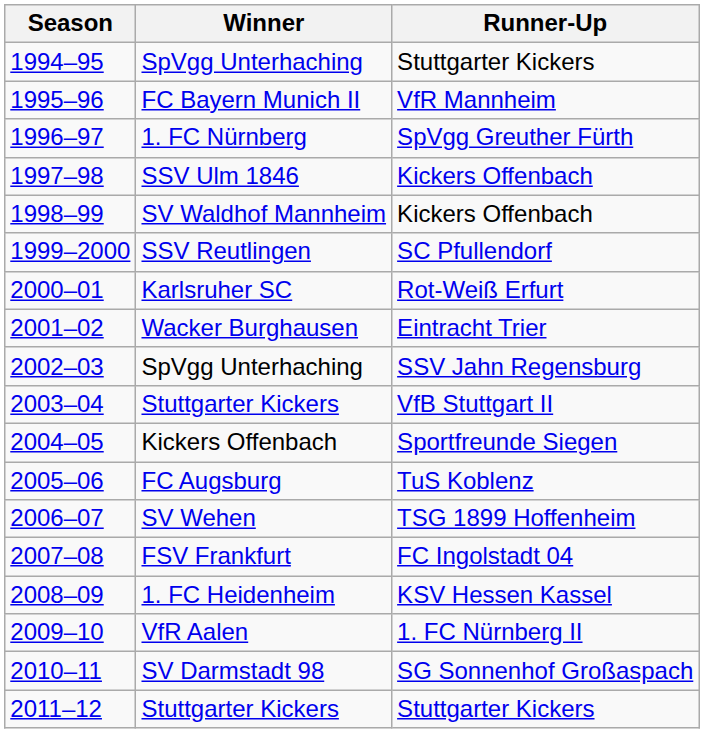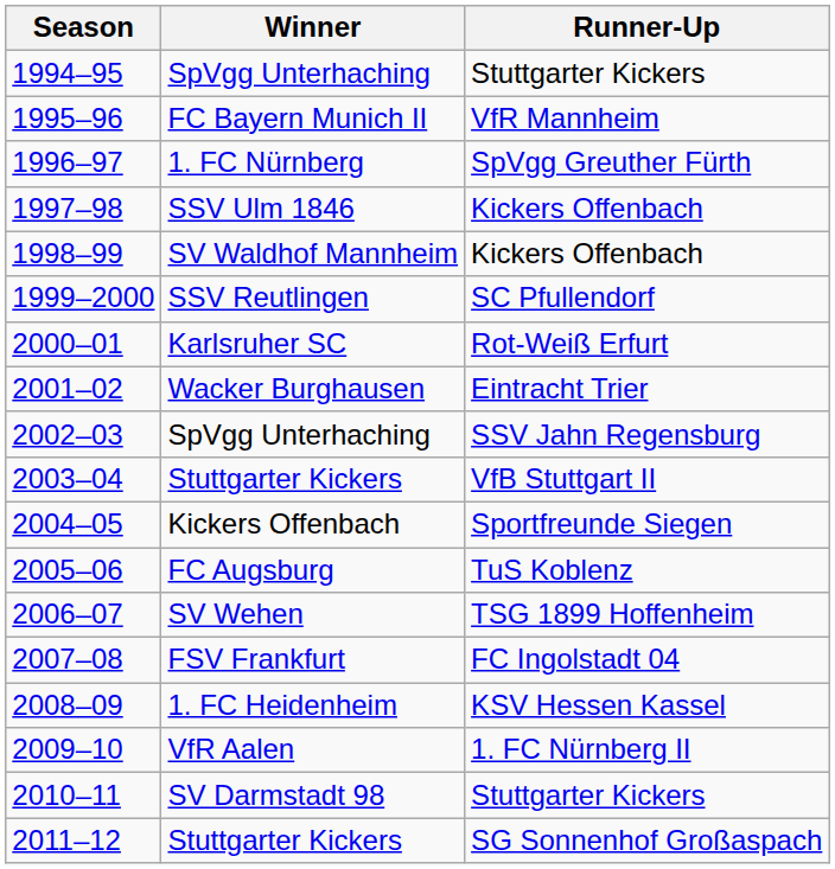 <table class="wikitable">
 <tr>
 <th>Season</th>
 <th>Winner</th>
 <th>Runner-Up</th>
 </tr>
 <tr>
 <td><a href='#'>1994–95</a></td>
 <td><a href='#'>SpVgg Unterhaching</a></td>
 <td>Stuttgarter Kickers</td>
 </tr>
 <tr>
 <td><a href='#'>1995–96</a></td>
 <td><a href='#'>FC Bayern Munich II</a></td>
 <td><a href='#'>VfR Mannheim</a></td>
 </tr>
 <tr>
 <td><a href='#'>1996–97</a></td>
 <td><a href='#'>1. FC Nürnberg</a></td>
 <td><a href='#'>SpVgg Greuther Fürth</a></td>
 </tr>
 <tr>
 <td><a href='#'>1997–98</a></td>
 <td><a href='#'>SSV Ulm 1846</a></td>
 <td><a href='#'>Kickers Offenbach</a></td>
 </tr>
 <tr>
 <td><a href='#'>1998–99</a></td>
 <td><a href='#'>SV Waldhof Mannheim</a></td>
 <td>Kickers Offenbach</td>
 </tr>
 <tr>
 <td><a href='#'>1999–2000</a></td>
 <td><a href='#'>SSV Reutlingen</a></td>
 <td><a href='#'>SC Pfullendorf</a></td>
 </tr>
 <tr>
 <td><a href='#'>2000–01</a></td>
 <td><a href='#'>Karlsruher SC</a></td>
 <td><a href='#'>Rot-Weiß Erfurt</a></td>
 </tr>
 <tr>
 <td><a href='#'>2001–02</a></td>
 <td><a href='#'>Wacker Burghausen</a></td>
 <td><a href='#'>Eintracht Trier</a></td>
 </tr>
 <tr>
 <td><a href='#'>2002–03</a></td>
 <td>SpVgg Unterhaching</td>
 <td><a href='#'>SSV Jahn Regensburg</a></td>
 </tr>
 <tr>
 <td><a href='#'>2003–04</a></td>
 <td><a href='#'>Stuttgarter Kickers</a></td>
 <td><a href='#'>VfB Stuttgart II</a></td>
 </tr>
 <tr>
 <td><a href='#'>2004–05</a></td>
 <td>Kickers Offenbach</td>
 <td><a href='#'>Sportfreunde Siegen</a></td>
 </tr>
 <tr>
 <td><a href='#'>2005–06</a></td>
 <td><a href='#'>FC Augsburg</a></td>
 <td><a href='#'>TuS Koblenz</a></td>
 </tr>
 <tr>
 <td><a href='#'>2006–07</a></td>
 <td><a href='#'>SV Wehen</a></td>
 <td><a href='#'>TSG 1899 Hoffenheim</a></td>
 </tr>
 <tr>
 <td><a href='#'>2007–08</a></td>
 <td><a href='#'>FSV Frankfurt</a></td>
 <td><a href='#'>FC Ingolstadt 04</a></td>
 </tr>
 <tr>
 <td><a href='#'>2008–09</a></td>
 <td><a href='#'>1. FC Heidenheim</a></td>
 <td><a href='#'>KSV Hessen Kassel</a></td>
 </tr>
 <tr>
 <td><a href='#'>2009–10</a></td>
 <td><a href='#'>VfR Aalen</a></td>
 <td><a href='#'>1. FC Nürnberg II</a></td>
 </tr>
 <tr>
 <td><a href='#'>2010–11</a></td>
 <td><a href='#'>SV Darmstadt 98</a></td>
-<td><a href='#'>SG Sonnenhof Großaspach</a></td>
+<td><a href='#'>Stuttgarter Kickers</a></td>
 </tr>
 <tr>
 <td><a href='#'>2011–12</a></td>
 <td><a href='#'>Stuttgarter Kickers</a></td>
-<td><a href='#'>Stuttgarter Kickers</a></td>
+<td><a href='#'>SG Sonnenhof Großaspach</a></td>
 </tr>
 </table>
